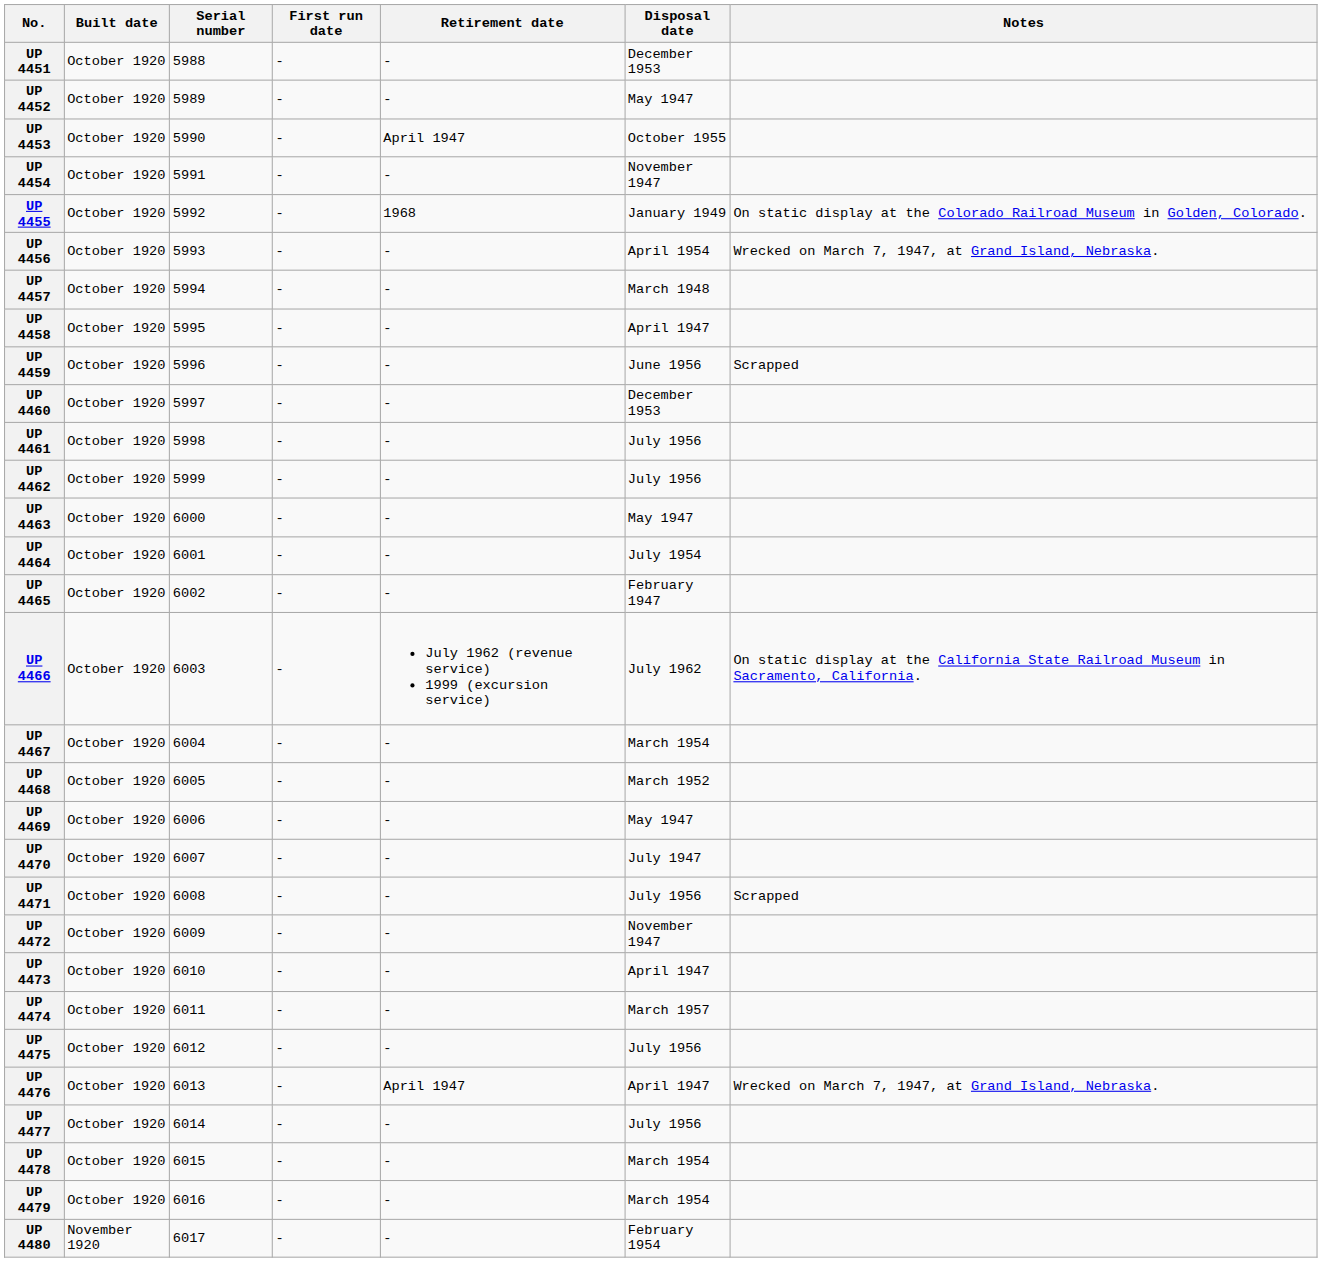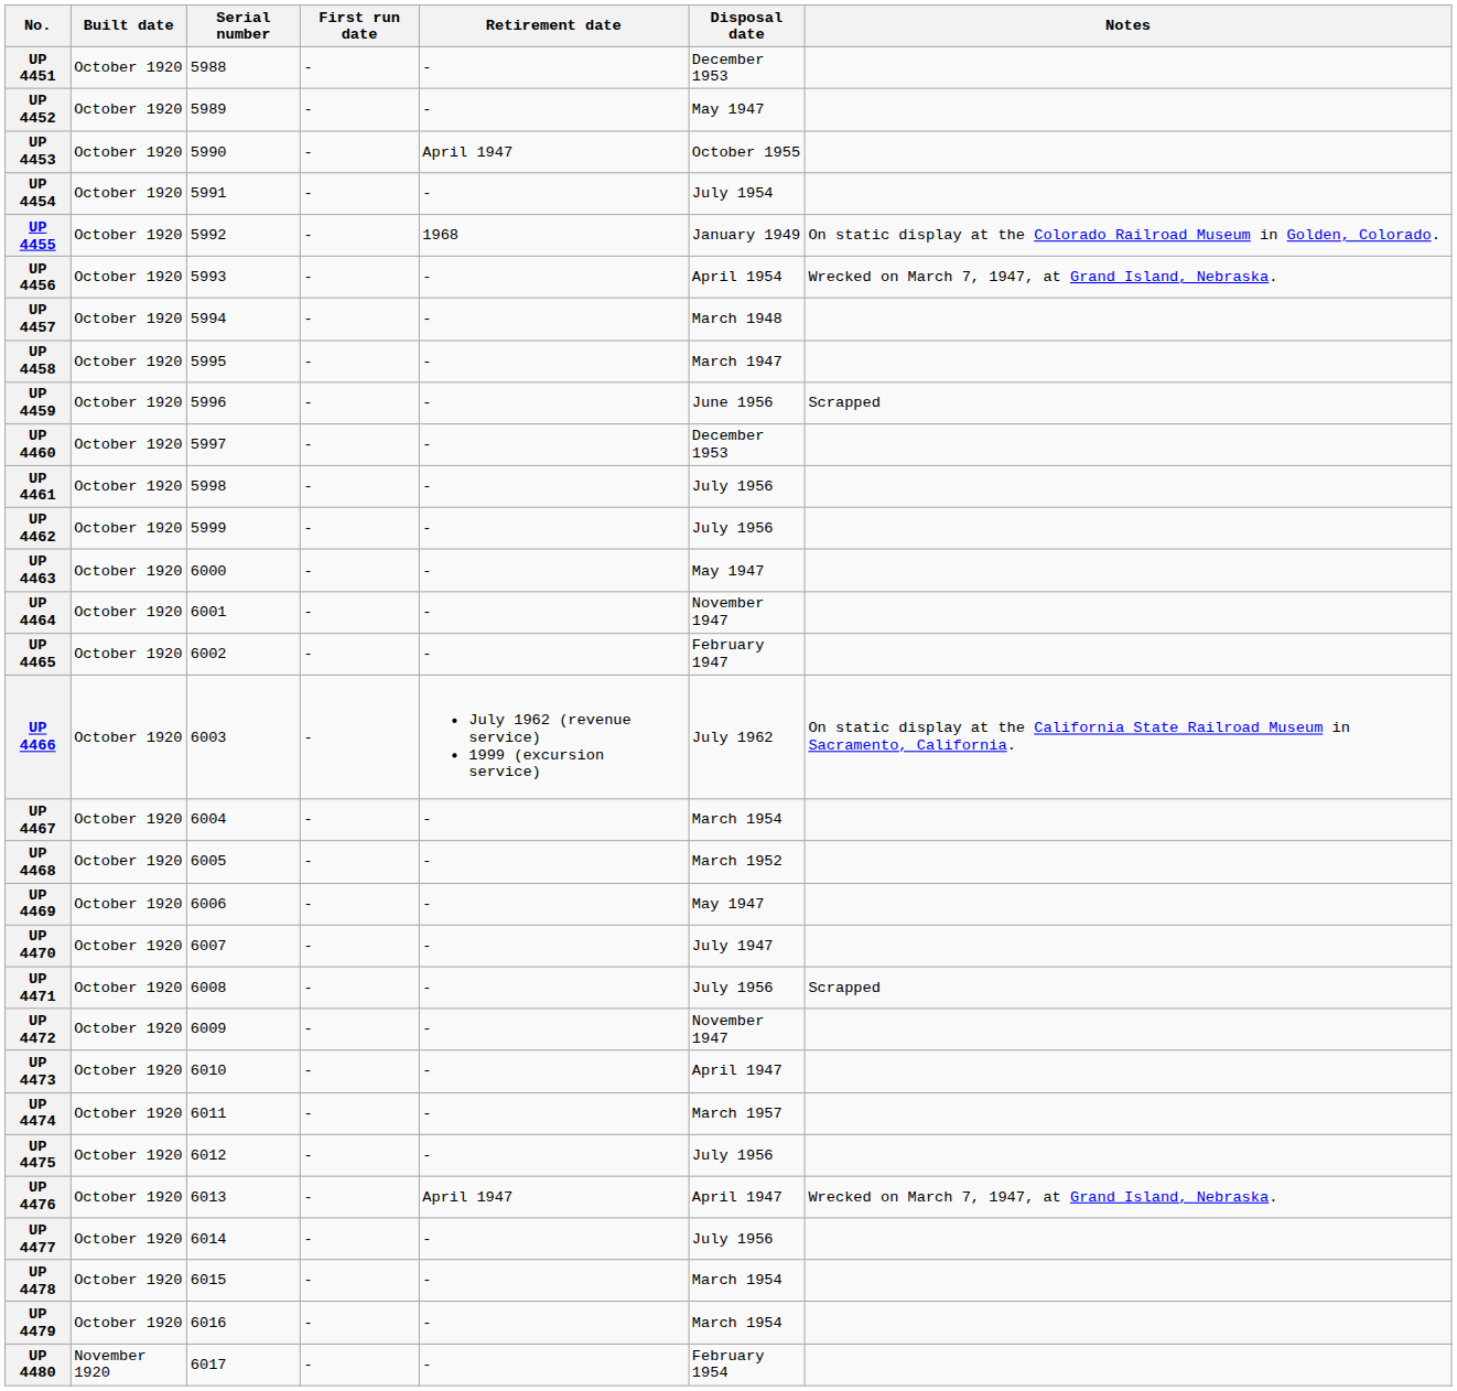 <table class="wikitable sortable">
 <tr>
 <th>No.</th>
 <th>Built date</th>
 <th>Serial number</th>
 <th>First run date</th>
 <th>Retirement date</th>
 <th>Disposal date</th>
 <th>Notes</th>
 </tr>
 <tr>
 <th>UP 4451</th>
 <td>October 1920</td>
 <td>5988</td>
 <td>-</td>
 <td>-</td>
 <td>December 1953</td>
 <td></td>
 </tr>
 <tr>
 <th>UP 4452</th>
 <td>October 1920</td>
 <td>5989</td>
 <td>-</td>
 <td>-</td>
 <td>May 1947</td>
 <td></td>
 </tr>
 <tr>
 <th>UP 4453</th>
 <td>October 1920</td>
 <td>5990</td>
 <td>-</td>
 <td>April 1947</td>
 <td>October 1955</td>
 <td></td>
 </tr>
 <tr>
 <th>UP 4454</th>
 <td>October 1920</td>
 <td>5991</td>
 <td>-</td>
 <td>-</td>
-<td>November 1947</td>
+<td>July 1954</td>
 <td></td>
 </tr>
 <tr>
 <th><a href='#'>UP 4455</a></th>
 <td>October 1920</td>
 <td>5992</td>
 <td>-</td>
 <td>1968</td>
 <td>January 1949</td>
 <td>On static display at the <a href='#'>Colorado Railroad Museum</a> in <a href='#'>Golden, Colorado</a>.</td>
 </tr>
 <tr>
 <th>UP 4456</th>
 <td>October 1920</td>
 <td>5993</td>
 <td>-</td>
 <td>-</td>
 <td>April 1954</td>
 <td>Wrecked on March 7, 1947, at <a href='#'>Grand Island, Nebraska</a>.</td>
 </tr>
 <tr>
 <th>UP 4457</th>
 <td>October 1920</td>
 <td>5994</td>
 <td>-</td>
 <td>-</td>
 <td>March 1948</td>
 <td></td>
 </tr>
 <tr>
 <th>UP 4458</th>
 <td>October 1920</td>
 <td>5995</td>
 <td>-</td>
 <td>-</td>
-<td>April 1947</td>
+<td>March 1947</td>
 <td></td>
 </tr>
 <tr>
 <th>UP 4459</th>
 <td>October 1920</td>
 <td>5996</td>
 <td>-</td>
 <td>-</td>
 <td>June 1956</td>
 <td>Scrapped</td>
 </tr>
 <tr>
 <th>UP 4460</th>
 <td>October 1920</td>
 <td>5997</td>
 <td>-</td>
 <td>-</td>
 <td>December 1953</td>
 <td></td>
 </tr>
 <tr>
 <th>UP 4461</th>
 <td>October 1920</td>
 <td>5998</td>
 <td>-</td>
 <td>-</td>
 <td>July 1956</td>
 <td></td>
 </tr>
 <tr>
 <th>UP 4462</th>
 <td>October 1920</td>
 <td>5999</td>
 <td>-</td>
 <td>-</td>
 <td>July 1956</td>
 <td></td>
 </tr>
 <tr>
 <th>UP 4463</th>
 <td>October 1920</td>
 <td>6000</td>
 <td>-</td>
 <td>-</td>
 <td>May 1947</td>
 <td></td>
 </tr>
 <tr>
 <th>UP 4464</th>
 <td>October 1920</td>
 <td>6001</td>
 <td>-</td>
 <td>-</td>
-<td>July 1954</td>
+<td>November 1947</td>
 <td></td>
 </tr>
 <tr>
 <th>UP 4465</th>
 <td>October 1920</td>
 <td>6002</td>
 <td>-</td>
 <td>-</td>
 <td>February 1947</td>
 <td></td>
 </tr>
 <tr>
 <th><a href='#'>UP 4466</a></th>
 <td>October 1920</td>
 <td>6003</td>
 <td>-</td>
 <td><br><ul><li>July 1962 (revenue service)</li><li>1999 (excursion service)</li></ul></td>
 <td>July 1962</td>
 <td>On static display at the <a href='#'>California State Railroad Museum</a> in <a href='#'>Sacramento, California</a>.</td>
 </tr>
 <tr>
 <th>UP 4467</th>
 <td>October 1920</td>
 <td>6004</td>
 <td>-</td>
 <td>-</td>
 <td>March 1954</td>
 <td></td>
 </tr>
 <tr>
 <th>UP 4468</th>
 <td>October 1920</td>
 <td>6005</td>
 <td>-</td>
 <td>-</td>
 <td>March 1952</td>
 <td></td>
 </tr>
 <tr>
 <th>UP 4469</th>
 <td>October 1920</td>
 <td>6006</td>
 <td>-</td>
 <td>-</td>
 <td>May 1947</td>
 <td></td>
 </tr>
 <tr>
 <th>UP 4470</th>
 <td>October 1920</td>
 <td>6007</td>
 <td>-</td>
 <td>-</td>
 <td>July 1947</td>
 <td></td>
 </tr>
 <tr>
 <th>UP 4471</th>
 <td>October 1920</td>
 <td>6008</td>
 <td>-</td>
 <td>-</td>
 <td>July 1956</td>
 <td>Scrapped</td>
 </tr>
 <tr>
 <th>UP 4472</th>
 <td>October 1920</td>
 <td>6009</td>
 <td>-</td>
 <td>-</td>
 <td>November 1947</td>
 <td></td>
 </tr>
 <tr>
 <th>UP 4473</th>
 <td>October 1920</td>
 <td>6010</td>
 <td>-</td>
 <td>-</td>
 <td>April 1947</td>
 <td></td>
 </tr>
 <tr>
 <th>UP 4474</th>
 <td>October 1920</td>
 <td>6011</td>
 <td>-</td>
 <td>-</td>
 <td>March 1957</td>
 <td></td>
 </tr>
 <tr>
 <th>UP 4475</th>
 <td>October 1920</td>
 <td>6012</td>
 <td>-</td>
 <td>-</td>
 <td>July 1956</td>
 <td></td>
 </tr>
 <tr>
 <th>UP 4476</th>
 <td>October 1920</td>
 <td>6013</td>
 <td>-</td>
 <td>April 1947</td>
 <td>April 1947</td>
 <td>Wrecked on March 7, 1947, at <a href='#'>Grand Island, Nebraska</a>.</td>
 </tr>
 <tr>
 <th>UP 4477</th>
 <td>October 1920</td>
 <td>6014</td>
 <td>-</td>
 <td>-</td>
 <td>July 1956</td>
 <td></td>
 </tr>
 <tr>
 <th>UP 4478</th>
 <td>October 1920</td>
 <td>6015</td>
 <td>-</td>
 <td>-</td>
 <td>March 1954</td>
 <td></td>
 </tr>
 <tr>
 <th>UP 4479</th>
 <td>October 1920</td>
 <td>6016</td>
 <td>-</td>
 <td>-</td>
 <td>March 1954</td>
 <td></td>
 </tr>
 <tr>
 <th>UP 4480</th>
 <td>November 1920</td>
 <td>6017</td>
 <td>-</td>
 <td>-</td>
 <td>February 1954</td>
 <td></td>
 </tr>
 </table>
